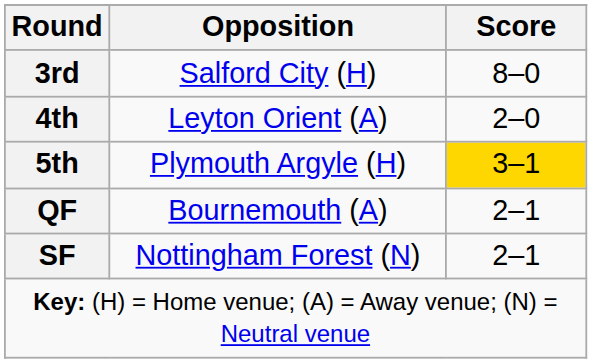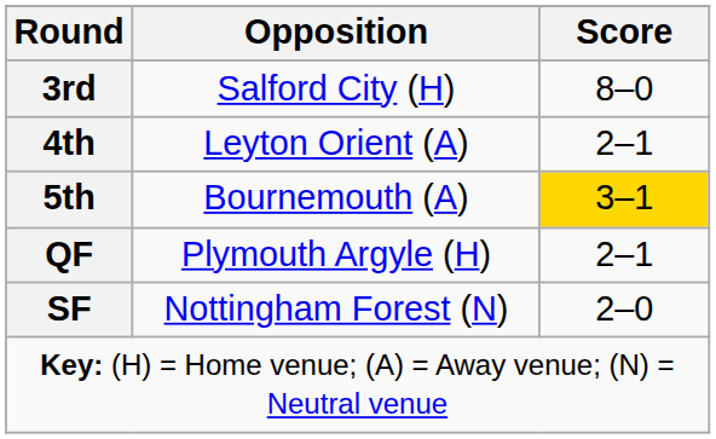 <table class="wikitable plainrowheaders" style="text-align:center;margin:0">
 <tr>
 </tr>
 <tr>
 <th scope="col" style="width:25px">Round</th>
 <th scope="col" style="width:180px">Opposition</th>
 <th scope="col" style="width:70px">Score</th>
 </tr>
 <tr>
 <th scope=row style="text-align:center">3rd</th>
 <td><a href='#'>Salford City</a> (<a href='#'>H</a>)</td>
 <td>8–0</td>
 </tr>
 <tr>
 <th scope=row style="text-align:center">4th</th>
 <td><a href='#'>Leyton Orient</a> (<a href='#'>A</a>)</td>
-<td>2–0</td>
+<td>2–1</td>
 </tr>
 <tr>
 <th scope=row style="text-align:center">5th</th>
-<td><a href='#'>Plymouth Argyle</a> (<a href='#'>H</a>)</td>
+<td><a href='#'>Bournemouth</a> (<a href='#'>A</a>)</td>
 <td style="background: gold;">3–1</td>
 </tr>
 <tr>
 <th scope=row style="text-align:center">QF</th>
-<td><a href='#'>Bournemouth</a> (<a href='#'>A</a>)</td>
+<td><a href='#'>Plymouth Argyle</a> (<a href='#'>H</a>)</td>
 <td>2–1</td>
 </tr>
 <tr>
 <th scope=row style="text-align:center">SF</th>
 <td><a href='#'>Nottingham Forest</a> (<a href='#'>N</a>)</td>
-<td>2–1</td>
+<td>2–0</td>
 </tr>
 <tr>
 <td colspan="3"><small><strong>Key:</strong> (H) = Home venue; (A) = Away venue; (N) = <a href='#'>Neutral venue</a></small></td>
 </tr>
 </table>
